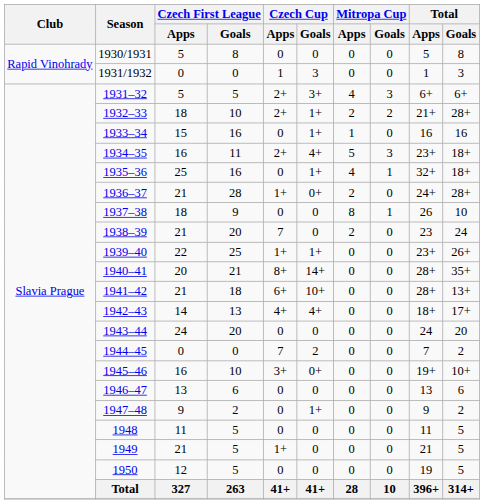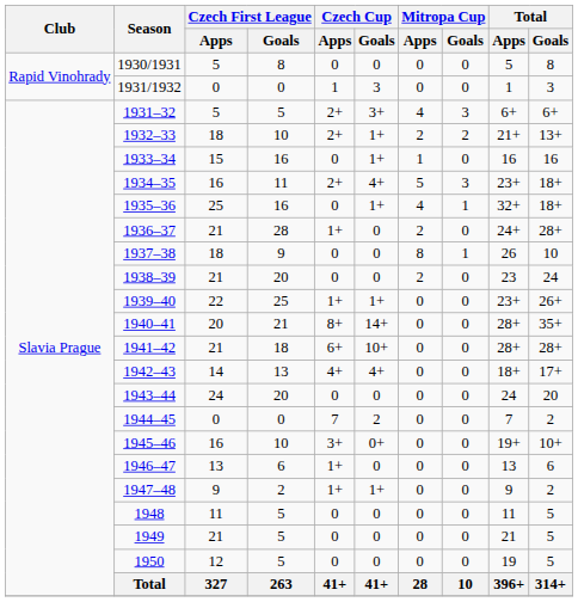 <table class="wikitable" style="font-size:100%; text-align: center;">
 <tr>
 <th rowspan=2>Club</th>
 <th rowspan=2>Season</th>
 <th colspan=2><a href='#'>Czech First League</a></th>
 <th colspan=2><a href='#'>Czech Cup</a></th>
 <th colspan=2><a href='#'>Mitropa Cup</a></th>
 <th colspan=2>Total</th>
 </tr>
 <tr>
 <th>Apps</th>
 <th>Goals</th>
 <th>Apps</th>
 <th>Goals</th>
 <th>Apps</th>
 <th>Goals</th>
 <th>Apps</th>
 <th>Goals</th>
 </tr>
 <tr>
 <td rowspan=2><a href='#'>Rapid Vinohrady</a></td>
 <td>1930/1931</td>
 <td>5</td>
 <td>8</td>
 <td>0</td>
 <td>0</td>
 <td>0</td>
 <td>0</td>
 <td>5</td>
 <td>8</td>
 </tr>
 <tr>
 <td>1931/1932</td>
 <td>0</td>
 <td>0</td>
 <td>1</td>
 <td>3</td>
 <td>0</td>
 <td>0</td>
 <td>1</td>
 <td>3</td>
 </tr>
 <tr>
 <td rowspan=21><a href='#'>Slavia Prague</a></td>
 <td><a href='#'>1931–32</a></td>
 <td>5</td>
 <td>5</td>
 <td>2+</td>
 <td>3+</td>
 <td>4</td>
 <td>3</td>
 <td>6+</td>
 <td>6+</td>
 </tr>
 <tr>
 <td><a href='#'>1932–33</a></td>
 <td>18</td>
 <td>10</td>
 <td>2+</td>
 <td>1+</td>
 <td>2</td>
 <td>2</td>
 <td>21+</td>
-<td>28+</td>
+<td>13+</td>
 </tr>
 <tr>
 <td><a href='#'>1933–34</a></td>
 <td>15</td>
 <td>16</td>
 <td>0</td>
 <td>1+</td>
 <td>1</td>
 <td>0</td>
 <td>16</td>
 <td>16</td>
 </tr>
 <tr>
 <td><a href='#'>1934–35</a></td>
 <td>16</td>
 <td>11</td>
 <td>2+</td>
 <td>4+</td>
 <td>5</td>
 <td>3</td>
 <td>23+</td>
 <td>18+</td>
 </tr>
 <tr>
 <td><a href='#'>1935–36</a></td>
 <td>25</td>
 <td>16</td>
 <td>0</td>
 <td>1+</td>
 <td>4</td>
 <td>1</td>
 <td>32+</td>
 <td>18+</td>
 </tr>
 <tr>
 <td><a href='#'>1936–37</a></td>
 <td>21</td>
 <td>28</td>
 <td>1+</td>
-<td>0+</td>
+<td>0</td>
 <td>2</td>
 <td>0</td>
 <td>24+</td>
 <td>28+</td>
 </tr>
 <tr>
 <td><a href='#'>1937–38</a></td>
 <td>18</td>
 <td>9</td>
 <td>0</td>
 <td>0</td>
 <td>8</td>
 <td>1</td>
 <td>26</td>
 <td>10</td>
 </tr>
 <tr>
 <td><a href='#'>1938–39</a></td>
 <td>21</td>
 <td>20</td>
-<td>7</td>
+<td>0</td>
 <td>0</td>
 <td>2</td>
 <td>0</td>
 <td>23</td>
 <td>24</td>
 </tr>
 <tr>
 <td><a href='#'>1939–40</a></td>
 <td>22</td>
 <td>25</td>
 <td>1+</td>
 <td>1+</td>
 <td>0</td>
 <td>0</td>
 <td>23+</td>
 <td>26+</td>
 </tr>
 <tr>
 <td><a href='#'>1940–41</a></td>
 <td>20</td>
 <td>21</td>
 <td>8+</td>
 <td>14+</td>
 <td>0</td>
 <td>0</td>
 <td>28+</td>
 <td>35+</td>
 </tr>
 <tr>
 <td><a href='#'>1941–42</a></td>
 <td>21</td>
 <td>18</td>
 <td>6+</td>
 <td>10+</td>
 <td>0</td>
 <td>0</td>
 <td>28+</td>
-<td>13+</td>
+<td>28+</td>
 </tr>
 <tr>
 <td><a href='#'>1942–43</a></td>
 <td>14</td>
 <td>13</td>
 <td>4+</td>
 <td>4+</td>
 <td>0</td>
 <td>0</td>
 <td>18+</td>
 <td>17+</td>
 </tr>
 <tr>
 <td><a href='#'>1943–44</a></td>
 <td>24</td>
 <td>20</td>
 <td>0</td>
 <td>0</td>
 <td>0</td>
 <td>0</td>
 <td>24</td>
 <td>20</td>
 </tr>
 <tr>
 <td><a href='#'>1944–45</a></td>
 <td>0</td>
 <td>0</td>
 <td>7</td>
 <td>2</td>
 <td>0</td>
 <td>0</td>
 <td>7</td>
 <td>2</td>
 </tr>
 <tr>
 <td><a href='#'>1945–46</a></td>
 <td>16</td>
 <td>10</td>
 <td>3+</td>
 <td>0+</td>
 <td>0</td>
 <td>0</td>
 <td>19+</td>
 <td>10+</td>
 </tr>
 <tr>
 <td><a href='#'>1946–47</a></td>
 <td>13</td>
 <td>6</td>
-<td>0</td>
+<td>1+</td>
 <td>0</td>
 <td>0</td>
 <td>0</td>
 <td>13</td>
 <td>6</td>
 </tr>
 <tr>
 <td><a href='#'>1947–48</a></td>
 <td>9</td>
 <td>2</td>
-<td>0</td>
+<td>1+</td>
 <td>1+</td>
 <td>0</td>
 <td>0</td>
 <td>9</td>
 <td>2</td>
 </tr>
 <tr>
 <td><a href='#'>1948</a></td>
 <td>11</td>
 <td>5</td>
 <td>0</td>
 <td>0</td>
 <td>0</td>
 <td>0</td>
 <td>11</td>
 <td>5</td>
 </tr>
 <tr>
 <td><a href='#'>1949</a></td>
 <td>21</td>
 <td>5</td>
-<td>1+</td>
+<td>0</td>
 <td>0</td>
 <td>0</td>
 <td>0</td>
 <td>21</td>
 <td>5</td>
 </tr>
 <tr>
 <td><a href='#'>1950</a></td>
 <td>12</td>
 <td>5</td>
 <td>0</td>
 <td>0</td>
 <td>0</td>
 <td>0</td>
 <td>19</td>
 <td>5</td>
 </tr>
 <tr>
 <th>Total</th>
 <th>327</th>
 <th>263</th>
 <th>41+</th>
 <th>41+</th>
 <th>28</th>
 <th>10</th>
 <th>396+</th>
 <th>314+</th>
 </tr>
 <tr>
 </tr>
 </table>
